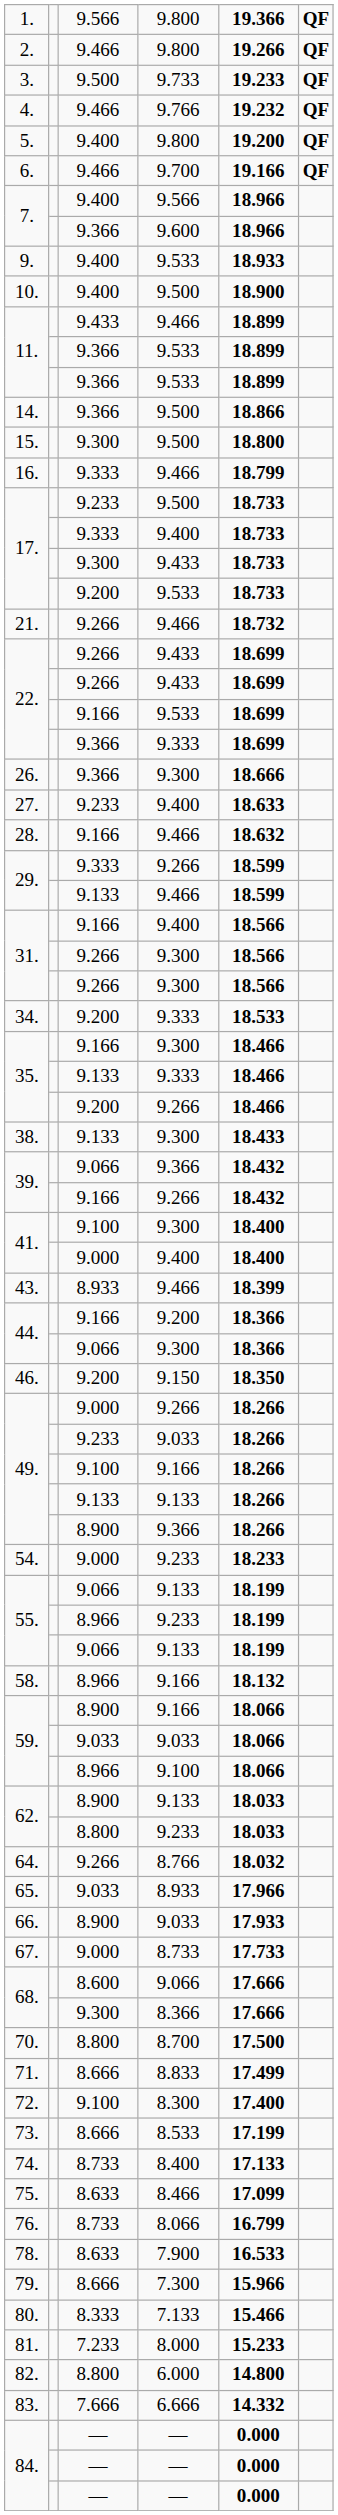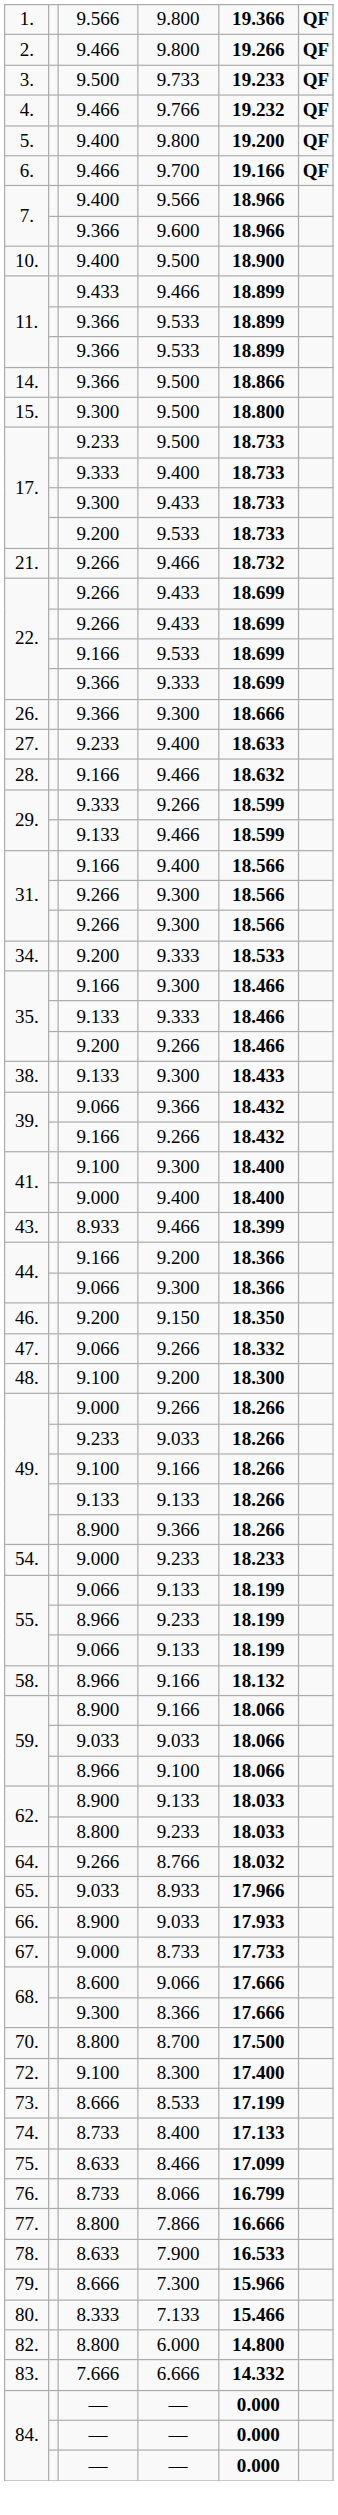 <table class=wikitable style="text-align:center">
 <tr>
 <td width=30>1.</td>
 <td align=left></td>
 <td width=60>9.566</td>
 <td width=60>9.800</td>
 <td width=60><strong>19.366</strong></td>
 <td><strong>QF</strong></td>
 </tr>
 <tr>
 <td>2.</td>
 <td align=left></td>
 <td>9.466</td>
 <td>9.800</td>
 <td><strong>19.266</strong></td>
 <td><strong>QF</strong></td>
 </tr>
 <tr>
 <td>3.</td>
 <td align=left></td>
 <td>9.500</td>
 <td>9.733</td>
 <td><strong>19.233</strong></td>
 <td><strong>QF</strong></td>
 </tr>
 <tr>
 <td>4.</td>
 <td align=left></td>
 <td>9.466</td>
 <td>9.766</td>
 <td><strong>19.232</strong></td>
 <td><strong>QF</strong></td>
 </tr>
 <tr>
 <td>5.</td>
 <td align=left></td>
 <td>9.400</td>
 <td>9.800</td>
 <td><strong>19.200</strong></td>
 <td><strong>QF</strong></td>
 </tr>
 <tr>
 <td>6.</td>
 <td align=left></td>
 <td>9.466</td>
 <td>9.700</td>
 <td><strong>19.166</strong></td>
 <td><strong>QF</strong></td>
 </tr>
 <tr>
 <td rowspan=2>7.</td>
 <td align=left></td>
 <td>9.400</td>
 <td>9.566</td>
 <td><strong>18.966</strong></td>
 <td></td>
 </tr>
 <tr>
 <td align=left></td>
 <td>9.366</td>
 <td>9.600</td>
 <td><strong>18.966</strong></td>
 <td></td>
 </tr>
 <tr>
-<td>9.</td>
-<td align=left></td>
-<td>9.400</td>
-<td>9.533</td>
-<td><strong>18.933</strong></td>
-<td></td>
-</tr>
-<tr>
 <td>10.</td>
 <td align=left></td>
 <td>9.400</td>
 <td>9.500</td>
 <td><strong>18.900</strong></td>
 <td></td>
 </tr>
 <tr>
 <td rowspan=3>11.</td>
 <td align=left></td>
 <td>9.433</td>
 <td>9.466</td>
 <td><strong>18.899</strong></td>
 <td></td>
 </tr>
 <tr>
 <td align=left></td>
 <td>9.366</td>
 <td>9.533</td>
 <td><strong>18.899</strong></td>
 <td></td>
 </tr>
 <tr>
 <td align=left></td>
 <td>9.366</td>
 <td>9.533</td>
 <td><strong>18.899</strong></td>
 <td></td>
 </tr>
 <tr>
 <td>14.</td>
 <td align=left></td>
 <td>9.366</td>
 <td>9.500</td>
 <td><strong>18.866</strong></td>
 <td></td>
 </tr>
 <tr>
 <td>15.</td>
 <td align=left></td>
 <td>9.300</td>
 <td>9.500</td>
 <td><strong>18.800</strong></td>
-<td></td>
-</tr>
-<tr>
-<td>16.</td>
-<td align=left></td>
-<td>9.333</td>
-<td>9.466</td>
-<td><strong>18.799</strong></td>
 <td></td>
 </tr>
 <tr>
 <td rowspan=4>17.</td>
 <td align=left></td>
 <td>9.233</td>
 <td>9.500</td>
 <td><strong>18.733</strong></td>
 <td></td>
 </tr>
 <tr>
 <td align=left></td>
 <td>9.333</td>
 <td>9.400</td>
 <td><strong>18.733</strong></td>
 <td></td>
 </tr>
 <tr>
 <td align=left></td>
 <td>9.300</td>
 <td>9.433</td>
 <td><strong>18.733</strong></td>
 <td></td>
 </tr>
 <tr>
 <td align=left></td>
 <td>9.200</td>
 <td>9.533</td>
 <td><strong>18.733</strong></td>
 <td></td>
 </tr>
 <tr>
 <td>21.</td>
 <td align=left></td>
 <td>9.266</td>
 <td>9.466</td>
 <td><strong>18.732</strong></td>
 <td></td>
 </tr>
 <tr>
 <td rowspan=4>22.</td>
 <td align=left></td>
 <td>9.266</td>
 <td>9.433</td>
 <td><strong>18.699</strong></td>
 <td></td>
 </tr>
 <tr>
 <td align=left></td>
 <td>9.266</td>
 <td>9.433</td>
 <td><strong>18.699</strong></td>
 <td></td>
 </tr>
 <tr>
 <td align=left></td>
 <td>9.166</td>
 <td>9.533</td>
 <td><strong>18.699</strong></td>
 <td></td>
 </tr>
 <tr>
 <td align=left></td>
 <td>9.366</td>
 <td>9.333</td>
 <td><strong>18.699</strong></td>
 <td></td>
 </tr>
 <tr>
 <td>26.</td>
 <td align=left></td>
 <td>9.366</td>
 <td>9.300</td>
 <td><strong>18.666</strong></td>
 <td></td>
 </tr>
 <tr>
 <td>27.</td>
 <td align=left></td>
 <td>9.233</td>
 <td>9.400</td>
 <td><strong>18.633</strong></td>
 <td></td>
 </tr>
 <tr>
 <td>28.</td>
 <td align=left></td>
 <td>9.166</td>
 <td>9.466</td>
 <td><strong>18.632</strong></td>
 <td></td>
 </tr>
 <tr>
 <td rowspan=2>29.</td>
 <td align=left></td>
 <td>9.333</td>
 <td>9.266</td>
 <td><strong>18.599</strong></td>
 <td></td>
 </tr>
 <tr>
 <td align=left></td>
 <td>9.133</td>
 <td>9.466</td>
 <td><strong>18.599</strong></td>
 <td></td>
 </tr>
 <tr>
 <td rowspan=3>31.</td>
 <td align=left></td>
 <td>9.166</td>
 <td>9.400</td>
 <td><strong>18.566</strong></td>
 <td></td>
 </tr>
 <tr>
 <td align=left></td>
 <td>9.266</td>
 <td>9.300</td>
 <td><strong>18.566</strong></td>
 <td></td>
 </tr>
 <tr>
 <td align=left></td>
 <td>9.266</td>
 <td>9.300</td>
 <td><strong>18.566</strong></td>
 <td></td>
 </tr>
 <tr>
 <td>34.</td>
 <td align=left></td>
 <td>9.200</td>
 <td>9.333</td>
 <td><strong>18.533</strong></td>
 <td></td>
 </tr>
 <tr>
 <td rowspan=3>35.</td>
 <td align=left></td>
 <td>9.166</td>
 <td>9.300</td>
 <td><strong>18.466</strong></td>
 <td></td>
 </tr>
 <tr>
 <td align=left></td>
 <td>9.133</td>
 <td>9.333</td>
 <td><strong>18.466</strong></td>
 <td></td>
 </tr>
 <tr>
 <td align=left></td>
 <td>9.200</td>
 <td>9.266</td>
 <td><strong>18.466</strong></td>
 <td></td>
 </tr>
 <tr>
 <td>38.</td>
 <td align=left></td>
 <td>9.133</td>
 <td>9.300</td>
 <td><strong>18.433</strong></td>
 <td></td>
 </tr>
 <tr>
 <td rowspan=2>39.</td>
 <td align=left></td>
 <td>9.066</td>
 <td>9.366</td>
 <td><strong>18.432</strong></td>
 <td></td>
 </tr>
 <tr>
 <td align=left></td>
 <td>9.166</td>
 <td>9.266</td>
 <td><strong>18.432</strong></td>
 <td></td>
 </tr>
 <tr>
 <td rowspan=2>41.</td>
 <td align=left></td>
 <td>9.100</td>
 <td>9.300</td>
 <td><strong>18.400</strong></td>
 <td></td>
 </tr>
 <tr>
 <td align=left></td>
 <td>9.000</td>
 <td>9.400</td>
 <td><strong>18.400</strong></td>
 <td></td>
 </tr>
 <tr>
 <td>43.</td>
 <td align=left></td>
 <td>8.933</td>
 <td>9.466</td>
 <td><strong>18.399</strong></td>
 <td></td>
 </tr>
 <tr>
 <td rowspan=2>44.</td>
 <td align=left></td>
 <td>9.166</td>
 <td>9.200</td>
 <td><strong>18.366</strong></td>
 <td></td>
 </tr>
 <tr>
 <td align=left></td>
 <td>9.066</td>
 <td>9.300</td>
 <td><strong>18.366</strong></td>
 <td></td>
 </tr>
 <tr>
 <td>46.</td>
 <td align=left></td>
 <td>9.200</td>
 <td>9.150</td>
 <td><strong>18.350</strong></td>
 <td></td>
 </tr>
 <tr>
+<td>47.</td>
+<td align=left></td>
+<td>9.066</td>
+<td>9.266</td>
+<td><strong>18.332</strong></td>
+<td></td>
+</tr>
+<tr>
+<td>48.</td>
+<td align=left></td>
+<td>9.100</td>
+<td>9.200</td>
+<td><strong>18.300</strong></td>
+<td></td>
+</tr>
+<tr>
 <td rowspan=5>49.</td>
 <td align=left></td>
 <td>9.000</td>
 <td>9.266</td>
 <td><strong>18.266</strong></td>
 <td></td>
 </tr>
 <tr>
 <td align=left></td>
 <td>9.233</td>
 <td>9.033</td>
 <td><strong>18.266</strong></td>
 <td></td>
 </tr>
 <tr>
 <td align=left></td>
 <td>9.100</td>
 <td>9.166</td>
 <td><strong>18.266</strong></td>
 <td></td>
 </tr>
 <tr>
 <td align=left></td>
 <td>9.133</td>
 <td>9.133</td>
 <td><strong>18.266</strong></td>
 <td></td>
 </tr>
 <tr>
 <td align=left></td>
 <td>8.900</td>
 <td>9.366</td>
 <td><strong>18.266</strong></td>
 <td></td>
 </tr>
 <tr>
 <td>54.</td>
 <td align=left></td>
 <td>9.000</td>
 <td>9.233</td>
 <td><strong>18.233</strong></td>
 <td></td>
 </tr>
 <tr>
 <td rowspan=3>55.</td>
 <td align=left></td>
 <td>9.066</td>
 <td>9.133</td>
 <td><strong>18.199</strong></td>
 <td></td>
 </tr>
 <tr>
 <td align=left></td>
 <td>8.966</td>
 <td>9.233</td>
 <td><strong>18.199</strong></td>
 <td></td>
 </tr>
 <tr>
 <td align=left></td>
 <td>9.066</td>
 <td>9.133</td>
 <td><strong>18.199</strong></td>
 <td></td>
 </tr>
 <tr>
 <td>58.</td>
 <td align=left></td>
 <td>8.966</td>
 <td>9.166</td>
 <td><strong>18.132</strong></td>
 <td></td>
 </tr>
 <tr>
 <td rowspan=3>59.</td>
 <td align=left></td>
 <td>8.900</td>
 <td>9.166</td>
 <td><strong>18.066</strong></td>
 <td></td>
 </tr>
 <tr>
 <td align=left></td>
 <td>9.033</td>
 <td>9.033</td>
 <td><strong>18.066</strong></td>
 <td></td>
 </tr>
 <tr>
 <td align=left></td>
 <td>8.966</td>
 <td>9.100</td>
 <td><strong>18.066</strong></td>
 <td></td>
 </tr>
 <tr>
 <td rowspan=2>62.</td>
 <td align=left></td>
 <td>8.900</td>
 <td>9.133</td>
 <td><strong>18.033</strong></td>
 <td></td>
 </tr>
 <tr>
 <td align=left></td>
 <td>8.800</td>
 <td>9.233</td>
 <td><strong>18.033</strong></td>
 <td></td>
 </tr>
 <tr>
 <td>64.</td>
 <td align=left></td>
 <td>9.266</td>
 <td>8.766</td>
 <td><strong>18.032</strong></td>
 <td></td>
 </tr>
 <tr>
 <td>65.</td>
 <td align=left></td>
 <td>9.033</td>
 <td>8.933</td>
 <td><strong>17.966</strong></td>
 <td></td>
 </tr>
 <tr>
 <td>66.</td>
 <td align=left></td>
 <td>8.900</td>
 <td>9.033</td>
 <td><strong>17.933</strong></td>
 <td></td>
 </tr>
 <tr>
 <td>67.</td>
 <td align=left></td>
 <td>9.000</td>
 <td>8.733</td>
 <td><strong>17.733</strong></td>
 <td></td>
 </tr>
 <tr>
 <td rowspan=2>68.</td>
 <td align=left></td>
 <td>8.600</td>
 <td>9.066</td>
 <td><strong>17.666</strong></td>
 <td></td>
 </tr>
 <tr>
 <td align=left></td>
 <td>9.300</td>
 <td>8.366</td>
 <td><strong>17.666</strong></td>
 <td></td>
 </tr>
 <tr>
 <td>70.</td>
 <td align=left></td>
 <td>8.800</td>
 <td>8.700</td>
 <td><strong>17.500</strong></td>
 <td></td>
 </tr>
 <tr>
-<td>71.</td>
-<td align=left></td>
-<td>8.666</td>
-<td>8.833</td>
-<td><strong>17.499</strong></td>
-<td></td>
-</tr>
-<tr>
 <td>72.</td>
 <td align=left></td>
 <td>9.100</td>
 <td>8.300</td>
 <td><strong>17.400</strong></td>
 <td></td>
 </tr>
 <tr>
 <td>73.</td>
 <td align=left></td>
 <td>8.666</td>
 <td>8.533</td>
 <td><strong>17.199</strong></td>
 <td></td>
 </tr>
 <tr>
 <td>74.</td>
 <td align=left></td>
 <td>8.733</td>
 <td>8.400</td>
 <td><strong>17.133</strong></td>
 <td></td>
 </tr>
 <tr>
 <td>75.</td>
 <td align=left></td>
 <td>8.633</td>
 <td>8.466</td>
 <td><strong>17.099</strong></td>
 <td></td>
 </tr>
 <tr>
 <td>76.</td>
 <td align=left></td>
 <td>8.733</td>
 <td>8.066</td>
 <td><strong>16.799</strong></td>
 <td></td>
 </tr>
 <tr>
+<td>77.</td>
+<td align=left></td>
+<td>8.800</td>
+<td>7.866</td>
+<td><strong>16.666</strong></td>
+<td></td>
+</tr>
+<tr>
 <td>78.</td>
 <td align=left></td>
 <td>8.633</td>
 <td>7.900</td>
 <td><strong>16.533</strong></td>
 <td></td>
 </tr>
 <tr>
 <td>79.</td>
 <td align=left></td>
 <td>8.666</td>
 <td>7.300</td>
 <td><strong>15.966</strong></td>
 <td></td>
 </tr>
 <tr>
 <td>80.</td>
 <td align=left></td>
 <td>8.333</td>
 <td>7.133</td>
 <td><strong>15.466</strong></td>
-<td></td>
-</tr>
-<tr>
-<td>81.</td>
-<td align=left></td>
-<td>7.233</td>
-<td>8.000</td>
-<td><strong>15.233</strong></td>
 <td></td>
 </tr>
 <tr>
 <td>82.</td>
 <td align=left></td>
 <td>8.800</td>
 <td>6.000</td>
 <td><strong>14.800</strong></td>
 <td></td>
 </tr>
 <tr>
 <td>83.</td>
 <td align=left></td>
 <td>7.666</td>
 <td>6.666</td>
 <td><strong>14.332</strong></td>
 <td></td>
 </tr>
 <tr>
 <td rowspan=3>84.</td>
 <td align=left></td>
 <td>—</td>
 <td>—</td>
 <td><strong>0.000</strong></td>
 <td></td>
 </tr>
 <tr>
 <td align=left></td>
 <td>—</td>
 <td>—</td>
 <td><strong>0.000</strong></td>
 <td></td>
 </tr>
 <tr>
 <td align=left></td>
 <td>—</td>
 <td>—</td>
 <td><strong>0.000</strong></td>
 <td></td>
 </tr>
 </table>
